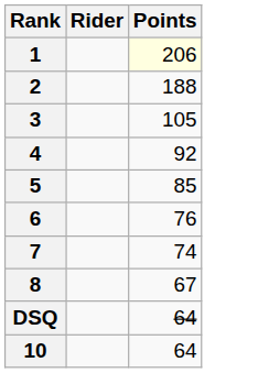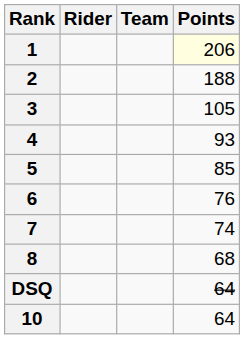 <table class="wikitable">
 <tr>
 <th scope="col">Rank</th>
 <th scope="col">Rider</th>
+<th scope="col">Team</th>
 <th scope="col">Points</th>
 </tr>
 <tr>
 <th scope="row">1</th>
 <td> </td>
+<td></td>
 <td style="background: lightyellow; text-align:right;">206</td>
 </tr>
 <tr>
 <th scope="row">2</th>
 <td>   </td>
+<td></td>
 <td style="text-align:right;">188</td>
 </tr>
 <tr>
 <th scope="row">3</th>
+<td></td>
 <td></td>
 <td style="text-align:right;">105</td>
 </tr>
 <tr>
 <th scope="row">4</th>
 <td></td>
-<td style="text-align:right;">92</td>
+<td></td>
+<td style="text-align:right;">93</td>
 </tr>
 <tr>
 <th scope="row">5</th>
+<td></td>
 <td></td>
 <td style="text-align:right;">85</td>
 </tr>
 <tr>
 <th scope="row">6</th>
 <td></td>
+<td></td>
 <td style="text-align:right;">76</td>
 </tr>
 <tr>
 <th scope="row">7</th>
+<td></td>
 <td></td>
 <td style="text-align:right;">74</td>
 </tr>
 <tr>
 <th scope="row">8</th>
 <td></td>
-<td style="text-align:right;">67</td>
+<td></td>
+<td style="text-align:right;">68</td>
 </tr>
 <tr>
 <th scope="row">DSQ</th>
 <td></s></td>
+<td><s></s></td>
 <td style="text-align:right;"><s>64</s></td>
 </tr>
 <tr>
 <th scope="row">10</th>
 <td></td>
+<td></td>
 <td style="text-align:right;">64</td>
 </tr>
 </table>
